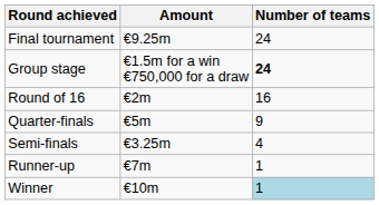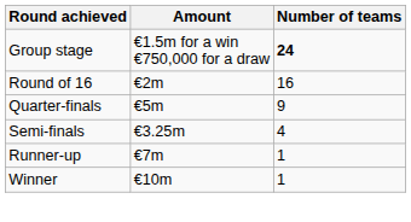 <table class="wikitable">
 <tr>
 <th>Round achieved</th>
 <th>Amount</th>
 <th>Number of teams</th>
-</tr>
-<tr>
-<td>Final tournament</td>
-<td>€9.25m</td>
-<td>24</td>
 </tr>
 <tr>
 <td>Group stage</td>
 <td>€1.5m for a win<br>€750,000 for a draw</td>
 <td><strong>24</strong></td>
 </tr>
 <tr>
 <td>Round of 16</td>
 <td>€2m</td>
 <td>16</td>
 </tr>
 <tr>
 <td>Quarter-finals</td>
 <td>€5m</td>
 <td>9</td>
 </tr>
 <tr>
 <td>Semi-finals</td>
 <td>€3.25m</td>
 <td>4</td>
 </tr>
 <tr>
 <td>Runner-up</td>
 <td>€7m</td>
 <td>1</td>
 </tr>
 <tr>
 <td>Winner</td>
 <td>€10m</td>
-<td style="background: lightblue;">1</td>
+<td>1</td>
 </tr>
 </table>
